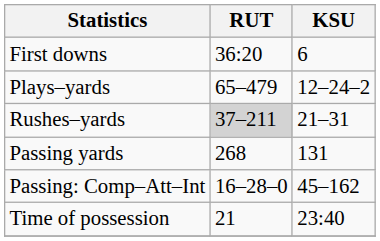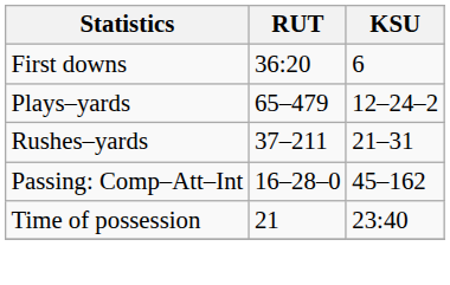 <table class="wikitable">
 <tr>
 <th>Statistics</th>
 <th>RUT</th>
 <th>KSU</th>
 </tr>
 <tr>
 <td>First downs</td>
 <td>36:20</td>
 <td>6</td>
 </tr>
 <tr>
 <td>Plays–yards</td>
 <td>65–479</td>
 <td>12–24–2</td>
 </tr>
 <tr>
 <td>Rushes–yards</td>
-<td style="background: lightgrey;">37–211</td>
+<td>37–211</td>
 <td>21–31</td>
-</tr>
-<tr>
-<td>Passing yards</td>
-<td>268</td>
-<td>131</td>
 </tr>
 <tr>
 <td>Passing: Comp–Att–Int</td>
 <td>16–28–0</td>
 <td>45–162</td>
 </tr>
 <tr>
 <td>Time of possession</td>
 <td>21</td>
 <td>23:40</td>
 </tr>
 <tr>
 </tr>
 </table>
